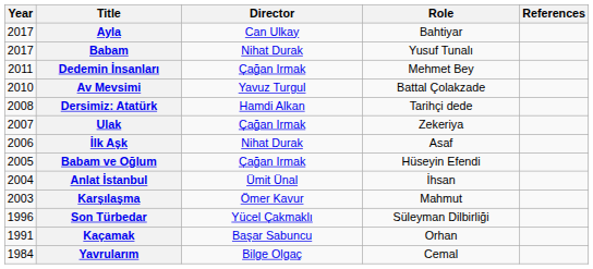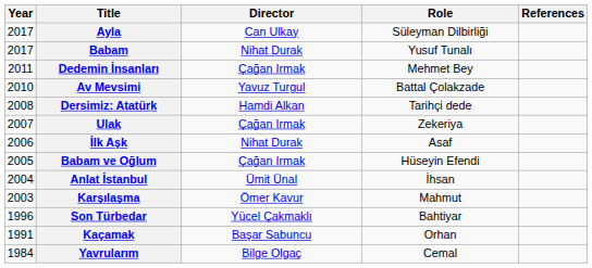 <table class="wikitable sortable plainrowheaders" style="text-align: center;">
 <tr>
 <th scope="col">Year</th>
 <th scope="col" style="width: 12em;">Title</th>
 <th scope="col" style="width: 15em;">Director</th>
 <th scope="col" style="width: 13em;">Role</th>
 <th scope="col">References</th>
 </tr>
 <tr>
 <td>2017</td>
 <th scope="row"><a href='#'>Ayla</a></th>
 <td><a href='#'>Can Ulkay</a></td>
-<td>Bahtiyar</td>
+<td>Süleyman Dilbirliği</td>
 <td></td>
 </tr>
 <tr>
 <td>2017</td>
 <th scope="row"><a href='#'>Babam</a></th>
 <td><a href='#'>Nihat Durak</a></td>
 <td>Yusuf Tunalı</td>
 <td></td>
 </tr>
 <tr>
 <td>2011</td>
 <th scope="row"><a href='#'>Dedemin İnsanları</a></th>
 <td><a href='#'>Çağan Irmak</a></td>
 <td>Mehmet Bey</td>
 <td></td>
 </tr>
 <tr>
 <td>2010</td>
 <th scope="row"><a href='#'>Av Mevsimi</a></th>
 <td><a href='#'>Yavuz Turgul</a></td>
 <td>Battal Çolakzade</td>
 <td></td>
 </tr>
 <tr>
 <td>2008</td>
 <th scope="row"><a href='#'>Dersimiz: Atatürk</a></th>
 <td><a href='#'>Hamdi Alkan</a></td>
 <td>Tarihçi dede</td>
 <td></td>
 </tr>
 <tr>
 <td>2007</td>
 <th scope="row"><a href='#'>Ulak</a></th>
 <td><a href='#'>Çağan Irmak</a></td>
 <td>Zekeriya</td>
 <td></td>
 </tr>
 <tr>
 <td>2006</td>
 <th scope="row"><a href='#'>İlk Aşk</a></th>
 <td><a href='#'>Nihat Durak</a></td>
 <td>Asaf</td>
 <td></td>
 </tr>
 <tr>
 <td>2005</td>
 <th scope="row"><a href='#'>Babam ve Oğlum</a></th>
 <td><a href='#'>Çağan Irmak</a></td>
 <td>Hüseyin Efendi</td>
 <td></td>
 </tr>
 <tr>
 <td>2004</td>
 <th scope="row"><a href='#'>Anlat İstanbul</a></th>
 <td><a href='#'>Ümit Ünal</a></td>
 <td>İhsan</td>
 <td></td>
 </tr>
 <tr>
 <td>2003</td>
 <th scope="row"><a href='#'>Karşılaşma</a></th>
 <td><a href='#'>Ömer Kavur</a></td>
 <td>Mahmut</td>
 <td></td>
 </tr>
 <tr>
 <td>1996</td>
 <th scope="row"><a href='#'>Son Türbedar</a></th>
 <td><a href='#'>Yücel Çakmaklı</a></td>
-<td>Süleyman Dilbirliği</td>
+<td>Bahtiyar</td>
 <td></td>
 </tr>
 <tr>
 <td>1991</td>
 <th scope="row"><a href='#'>Kaçamak</a></th>
 <td><a href='#'>Başar Sabuncu</a></td>
 <td>Orhan</td>
 <td></td>
 </tr>
 <tr>
 <td>1984</td>
 <th scope="row"><a href='#'>Yavrularım</a></th>
 <td><a href='#'>Bilge Olgaç</a></td>
 <td>Cemal</td>
 <td></td>
 </tr>
 </table>
